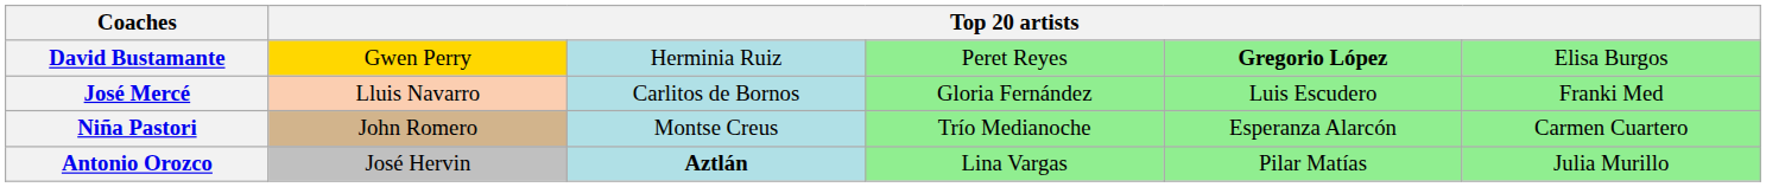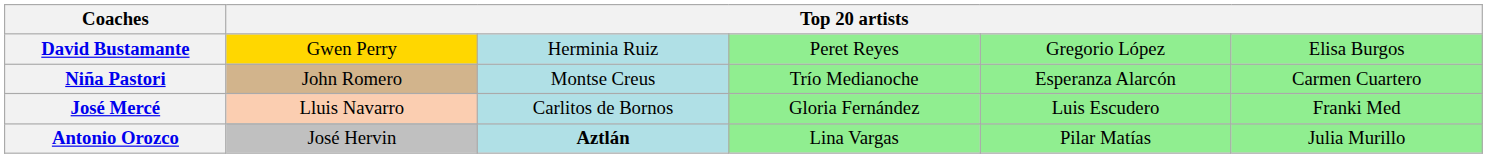 <table class="wikitable" style="text-align:center; width:100%">
 <tr>
 <th width="15%">Coaches</th>
 <th width="85%" colspan="5">Top 20 artists</th>
 </tr>
 <tr>
 <th><a href='#'>David Bustamante</a></th>
 <td bgcolor="gold">Gwen Perry</td>
 <td style="background:#b0e0e6"; width="17%">Herminia Ruiz</td>
 <td style="background:lightgreen">Peret Reyes</td>
-<td style="background:lightgreen"; width="17%"><strong>Gregorio López</strong></td>
+<td style="background:lightgreen"; width="17%">Gregorio López</td>
 <td style="background:lightgreen">Elisa Burgos</td>
+</tr>
+<tr>
+<th><a href='#'>Niña Pastori</a></th>
+<td bgcolor="tan">John Romero</td>
+<td style="background:#b0e0e6";>Montse Creus</td>
+<td style="background:lightgreen">Trío Medianoche</td>
+<td style="background:lightgreen">Esperanza Alarcón</td>
+<td style="background:lightgreen">Carmen Cuartero</td>
 </tr>
 <tr>
 <th><a href='#'>José Mercé</a></th>
 <td bgcolor="#fbceb1">Lluis Navarro</td>
 <td style="background:#b0e0e6";>Carlitos de Bornos</td>
 <td style="background:lightgreen">Gloria Fernández</td>
 <td style="background:lightgreen">Luis Escudero</td>
 <td style="background:lightgreen">Franki Med</td>
 </tr>
 <tr>
-<th><a href='#'>Niña Pastori</a></th>
-<td bgcolor="tan">John Romero</td>
-<td style="background:#b0e0e6";>Montse Creus</td>
-<td style="background:lightgreen">Trío Medianoche</td>
-<td style="background:lightgreen">Esperanza Alarcón</td>
-<td style="background:lightgreen">Carmen Cuartero</td>
-</tr>
-<tr>
 <th><a href='#'>Antonio Orozco</a></th>
 <td bgcolor="silver">José Hervin</td>
 <td style="background:#b0e0e6";><strong>Aztlán</strong></td>
 <td style="background:lightgreen"; width="17%">Lina Vargas</td>
 <td style="background:lightgreen">Pilar Matías</td>
 <td style="background:lightgreen"; width="17%">Julia Murillo</td>
 </tr>
 </table>
